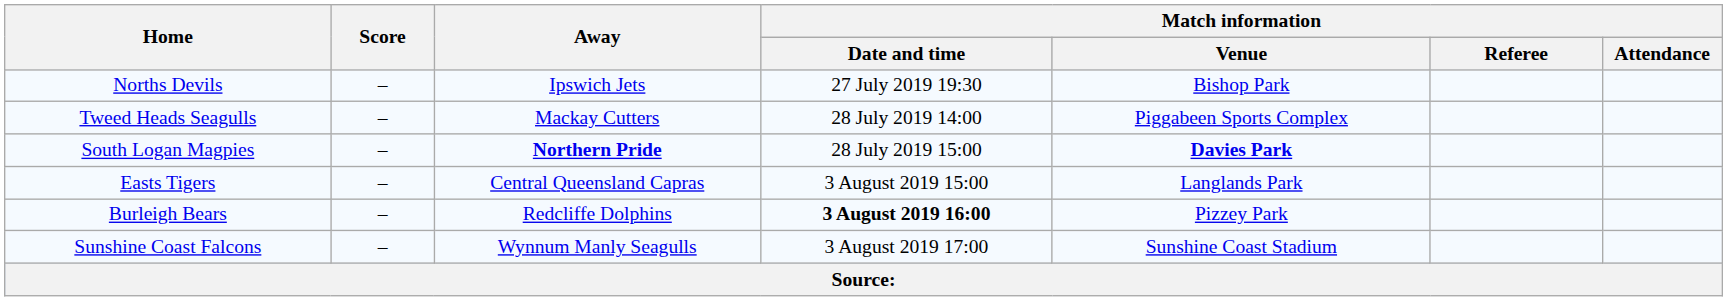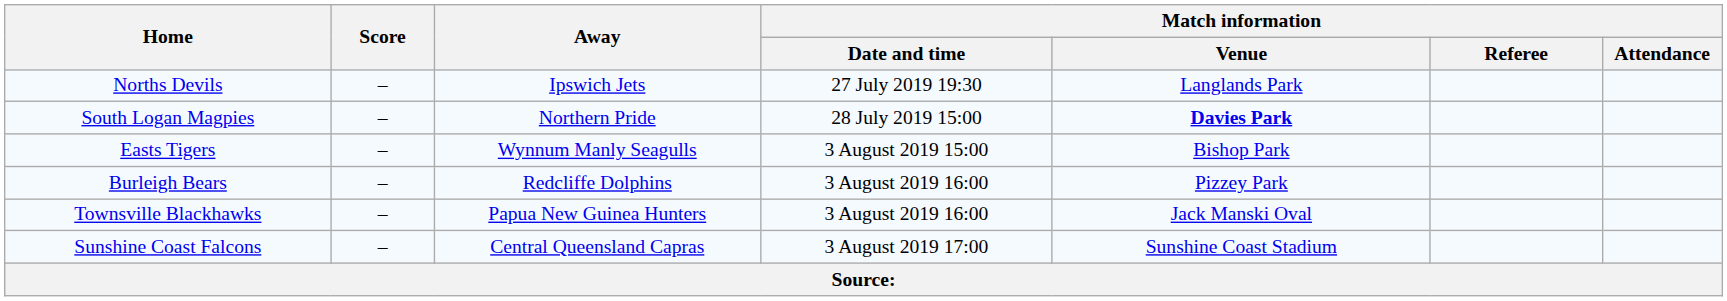 <table class="wikitable" width="100%" style="border-collapse:collapse; font-size:90%; text-align:center;">
 <tr>
 <th rowspan="2" width="19%">Home</th>
 <th rowspan="2" width="6%">Score</th>
 <th rowspan="2" width="19%">Away</th>
 <th colspan="4">Match information</th>
 </tr>
 <tr bgcolor="#CCCCCC">
 <th width="17%">Date and time</th>
 <th width="22%">Venue</th>
 <th width="10%">Referee</th>
 <th width="7%">Attendance</th>
 </tr>
 <tr bgcolor="#F5FAFF">
 <td> <a href='#'>Norths Devils</a></td>
 <td>–</td>
 <td> <a href='#'>Ipswich Jets</a></td>
 <td>27 July 2019 19:30</td>
-<td><a href='#'>Bishop Park</a></td>
-<td></td>
-<td></td>
-</tr>
-<tr bgcolor="#F5FAFF">
-<td> <a href='#'>Tweed Heads Seagulls</a></td>
-<td>–</td>
-<td> <a href='#'>Mackay Cutters</a></td>
-<td>28 July 2019 14:00</td>
-<td><a href='#'>Piggabeen Sports Complex</a></td>
+<td><a href='#'>Langlands Park</a></td>
 <td></td>
 <td></td>
 </tr>
 <tr bgcolor="#F5FAFF">
 <td> <a href='#'>South Logan Magpies</a></td>
 <td>–</td>
-<td><strong> <a href='#'>Northern Pride</a></strong></td>
+<td> <a href='#'>Northern Pride</a></td>
 <td>28 July 2019 15:00</td>
 <td><strong><a href='#'>Davies Park</a></strong></td>
 <td></td>
 <td></td>
 </tr>
 <tr bgcolor="#F5FAFF">
 <td> <a href='#'>Easts Tigers</a></td>
 <td>–</td>
-<td> <a href='#'>Central Queensland Capras</a></td>
+<td> <a href='#'>Wynnum Manly Seagulls</a></td>
 <td>3 August 2019 15:00</td>
-<td><a href='#'>Langlands Park</a></td>
+<td><a href='#'>Bishop Park</a></td>
 <td></td>
 <td></td>
 </tr>
 <tr bgcolor="#F5FAFF">
 <td> <a href='#'>Burleigh Bears</a></td>
 <td>–</td>
 <td> <a href='#'>Redcliffe Dolphins</a></td>
-<td><strong>3 August 2019 16:00</strong></td>
+<td>3 August 2019 16:00</td>
 <td><a href='#'>Pizzey Park</a></td>
+<td></td>
+<td></td>
+</tr>
+<tr bgcolor="#F5FAFF">
+<td> <a href='#'>Townsville Blackhawks</a></td>
+<td>–</td>
+<td> <a href='#'>Papua New Guinea Hunters</a></td>
+<td>3 August 2019 16:00</td>
+<td><a href='#'>Jack Manski Oval</a></td>
 <td></td>
 <td></td>
 </tr>
 <tr bgcolor="#F5FAFF">
 <td> <a href='#'>Sunshine Coast Falcons</a></td>
 <td>–</td>
-<td> <a href='#'>Wynnum Manly Seagulls</a></td>
+<td> <a href='#'>Central Queensland Capras</a></td>
 <td>3 August 2019 17:00</td>
 <td><a href='#'>Sunshine Coast Stadium</a></td>
 <td></td>
 <td></td>
 </tr>
 <tr bgcolor="#C1D8FF">
 <th colspan="7">Source:</th>
 </tr>
 </table>
